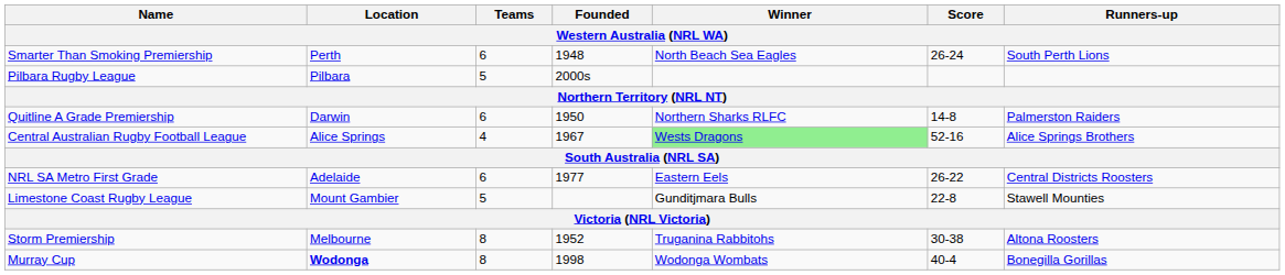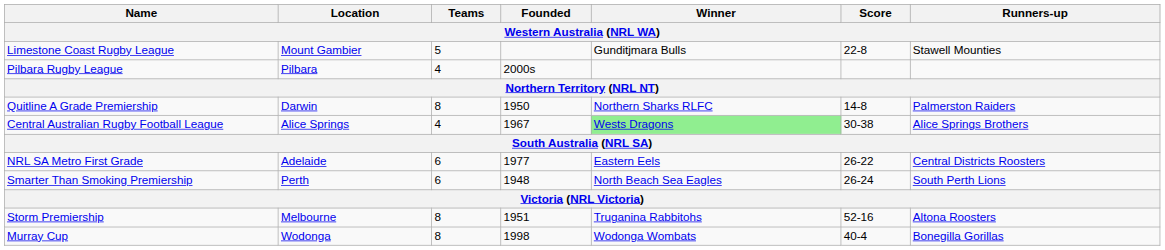 <table class="wikitable" style="width:100%;">
 <tr bgcolor=lightgrey>
 <th width="220">Name</th>
 <th width="120">Location</th>
 <th width="50">Teams</th>
 <th width="50">Founded</th>
 <th width="200">Winner</th>
 <th width="50">Score</th>
 <th width="200">Runners-up</th>
 </tr>
 <tr>
 <th colspan=7><a href='#'>Western Australia</a> (<a href='#'>NRL WA</a>)</th>
 </tr>
 <tr>
-<td><a href='#'>Smarter Than Smoking Premiership</a></td>
-<td><a href='#'>Perth</a></td>
-<td>6</td>
-<td>1948</td>
-<td> <a href='#'>North Beach Sea Eagles</a></td>
-<td>26-24</td>
-<td> <a href='#'>South Perth Lions</a></td>
+<td><a href='#'>Limestone Coast Rugby League</a></td>
+<td><a href='#'>Mount Gambier</a></td>
+<td>5</td>
+<td></td>
+<td> Gunditjmara Bulls</td>
+<td>22-8</td>
+<td> Stawell Mounties</td>
 </tr>
 <tr>
 <td><a href='#'>Pilbara Rugby League</a></td>
 <td><a href='#'>Pilbara</a></td>
-<td>5</td>
+<td>4</td>
 <td>2000s</td>
 <td></td>
 <td></td>
 <td></td>
 </tr>
 <tr>
 <th colspan=7><a href='#'>Northern Territory</a> (<a href='#'>NRL NT</a>)</th>
 </tr>
 <tr>
 <td><a href='#'>Quitline A Grade Premiership</a></td>
 <td><a href='#'>Darwin</a></td>
-<td>6</td>
+<td>8</td>
 <td>1950</td>
 <td> <a href='#'>Northern Sharks RLFC</a></td>
 <td>14-8</td>
 <td> <a href='#'>Palmerston Raiders</a></td>
 </tr>
 <tr>
 <td><a href='#'>Central Australian Rugby Football League</a></td>
 <td><a href='#'>Alice Springs</a></td>
 <td>4</td>
 <td>1967</td>
 <td style="background: lightgreen;"> <a href='#'>Wests Dragons</a></td>
-<td>52-16</td>
+<td>30-38</td>
 <td> <a href='#'>Alice Springs Brothers</a></td>
 </tr>
 <tr>
 <th colspan="7"><a href='#'>South Australia</a> (<a href='#'>NRL SA</a>)</th>
 </tr>
 <tr>
 <td><a href='#'>NRL SA Metro First Grade</a></td>
 <td><a href='#'>Adelaide</a></td>
 <td>6</td>
 <td>1977</td>
 <td> <a href='#'>Eastern Eels</a></td>
 <td>26-22</td>
 <td> <a href='#'>Central Districts Roosters</a></td>
 </tr>
 <tr>
-<td><a href='#'>Limestone Coast Rugby League</a></td>
-<td><a href='#'>Mount Gambier</a></td>
-<td>5</td>
-<td></td>
-<td> Gunditjmara Bulls</td>
-<td>22-8</td>
-<td> Stawell Mounties</td>
+<td><a href='#'>Smarter Than Smoking Premiership</a></td>
+<td><a href='#'>Perth</a></td>
+<td>6</td>
+<td>1948</td>
+<td> <a href='#'>North Beach Sea Eagles</a></td>
+<td>26-24</td>
+<td> <a href='#'>South Perth Lions</a></td>
 </tr>
 <tr>
 <th colspan=7><a href='#'>Victoria</a> (<a href='#'>NRL Victoria</a>)</th>
 </tr>
 <tr>
 <td><a href='#'>Storm Premiership</a></td>
 <td><a href='#'>Melbourne</a></td>
 <td>8</td>
-<td>1952</td>
+<td>1951</td>
 <td> <a href='#'>Truganina Rabbitohs</a></td>
-<td>30-38</td>
+<td>52-16</td>
 <td> <a href='#'>Altona Roosters</a></td>
 </tr>
 <tr>
 <td><a href='#'>Murray Cup</a></td>
-<td><strong><a href='#'>Wodonga</a></strong></td>
+<td><a href='#'>Wodonga</a></td>
 <td>8</td>
 <td>1998</td>
 <td> <a href='#'>Wodonga Wombats</a></td>
 <td>40-4</td>
 <td> <a href='#'>Bonegilla Gorillas</a></td>
 </tr>
 </table>
